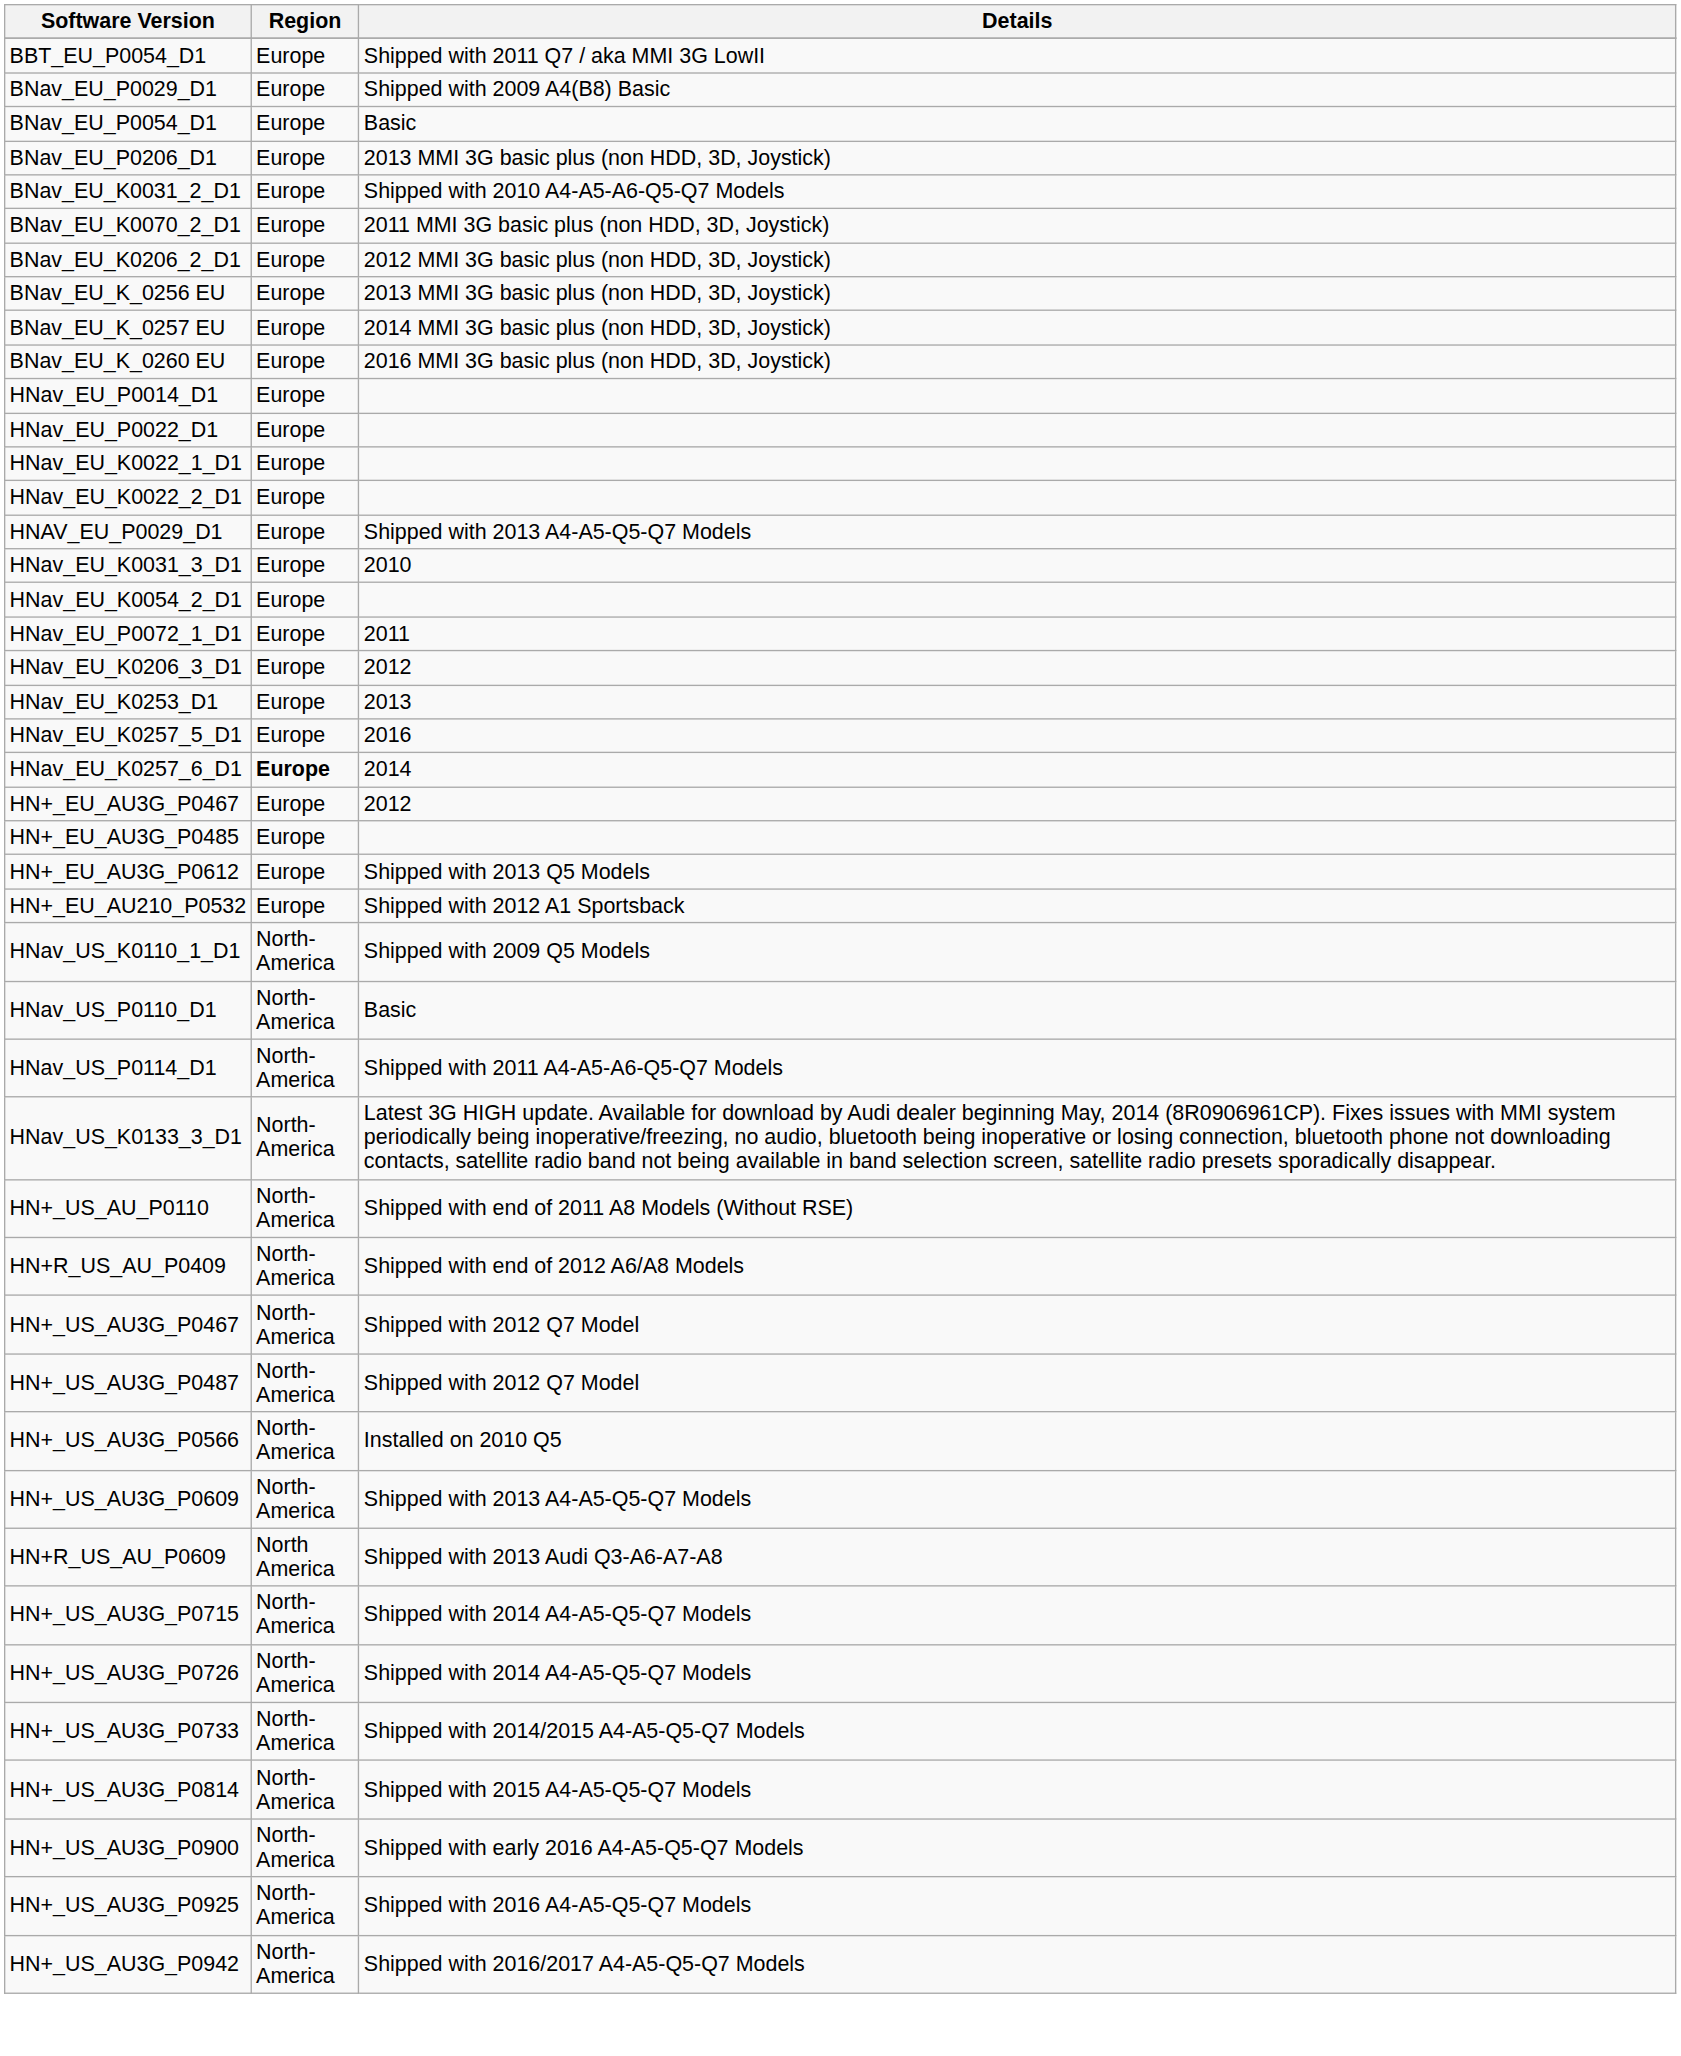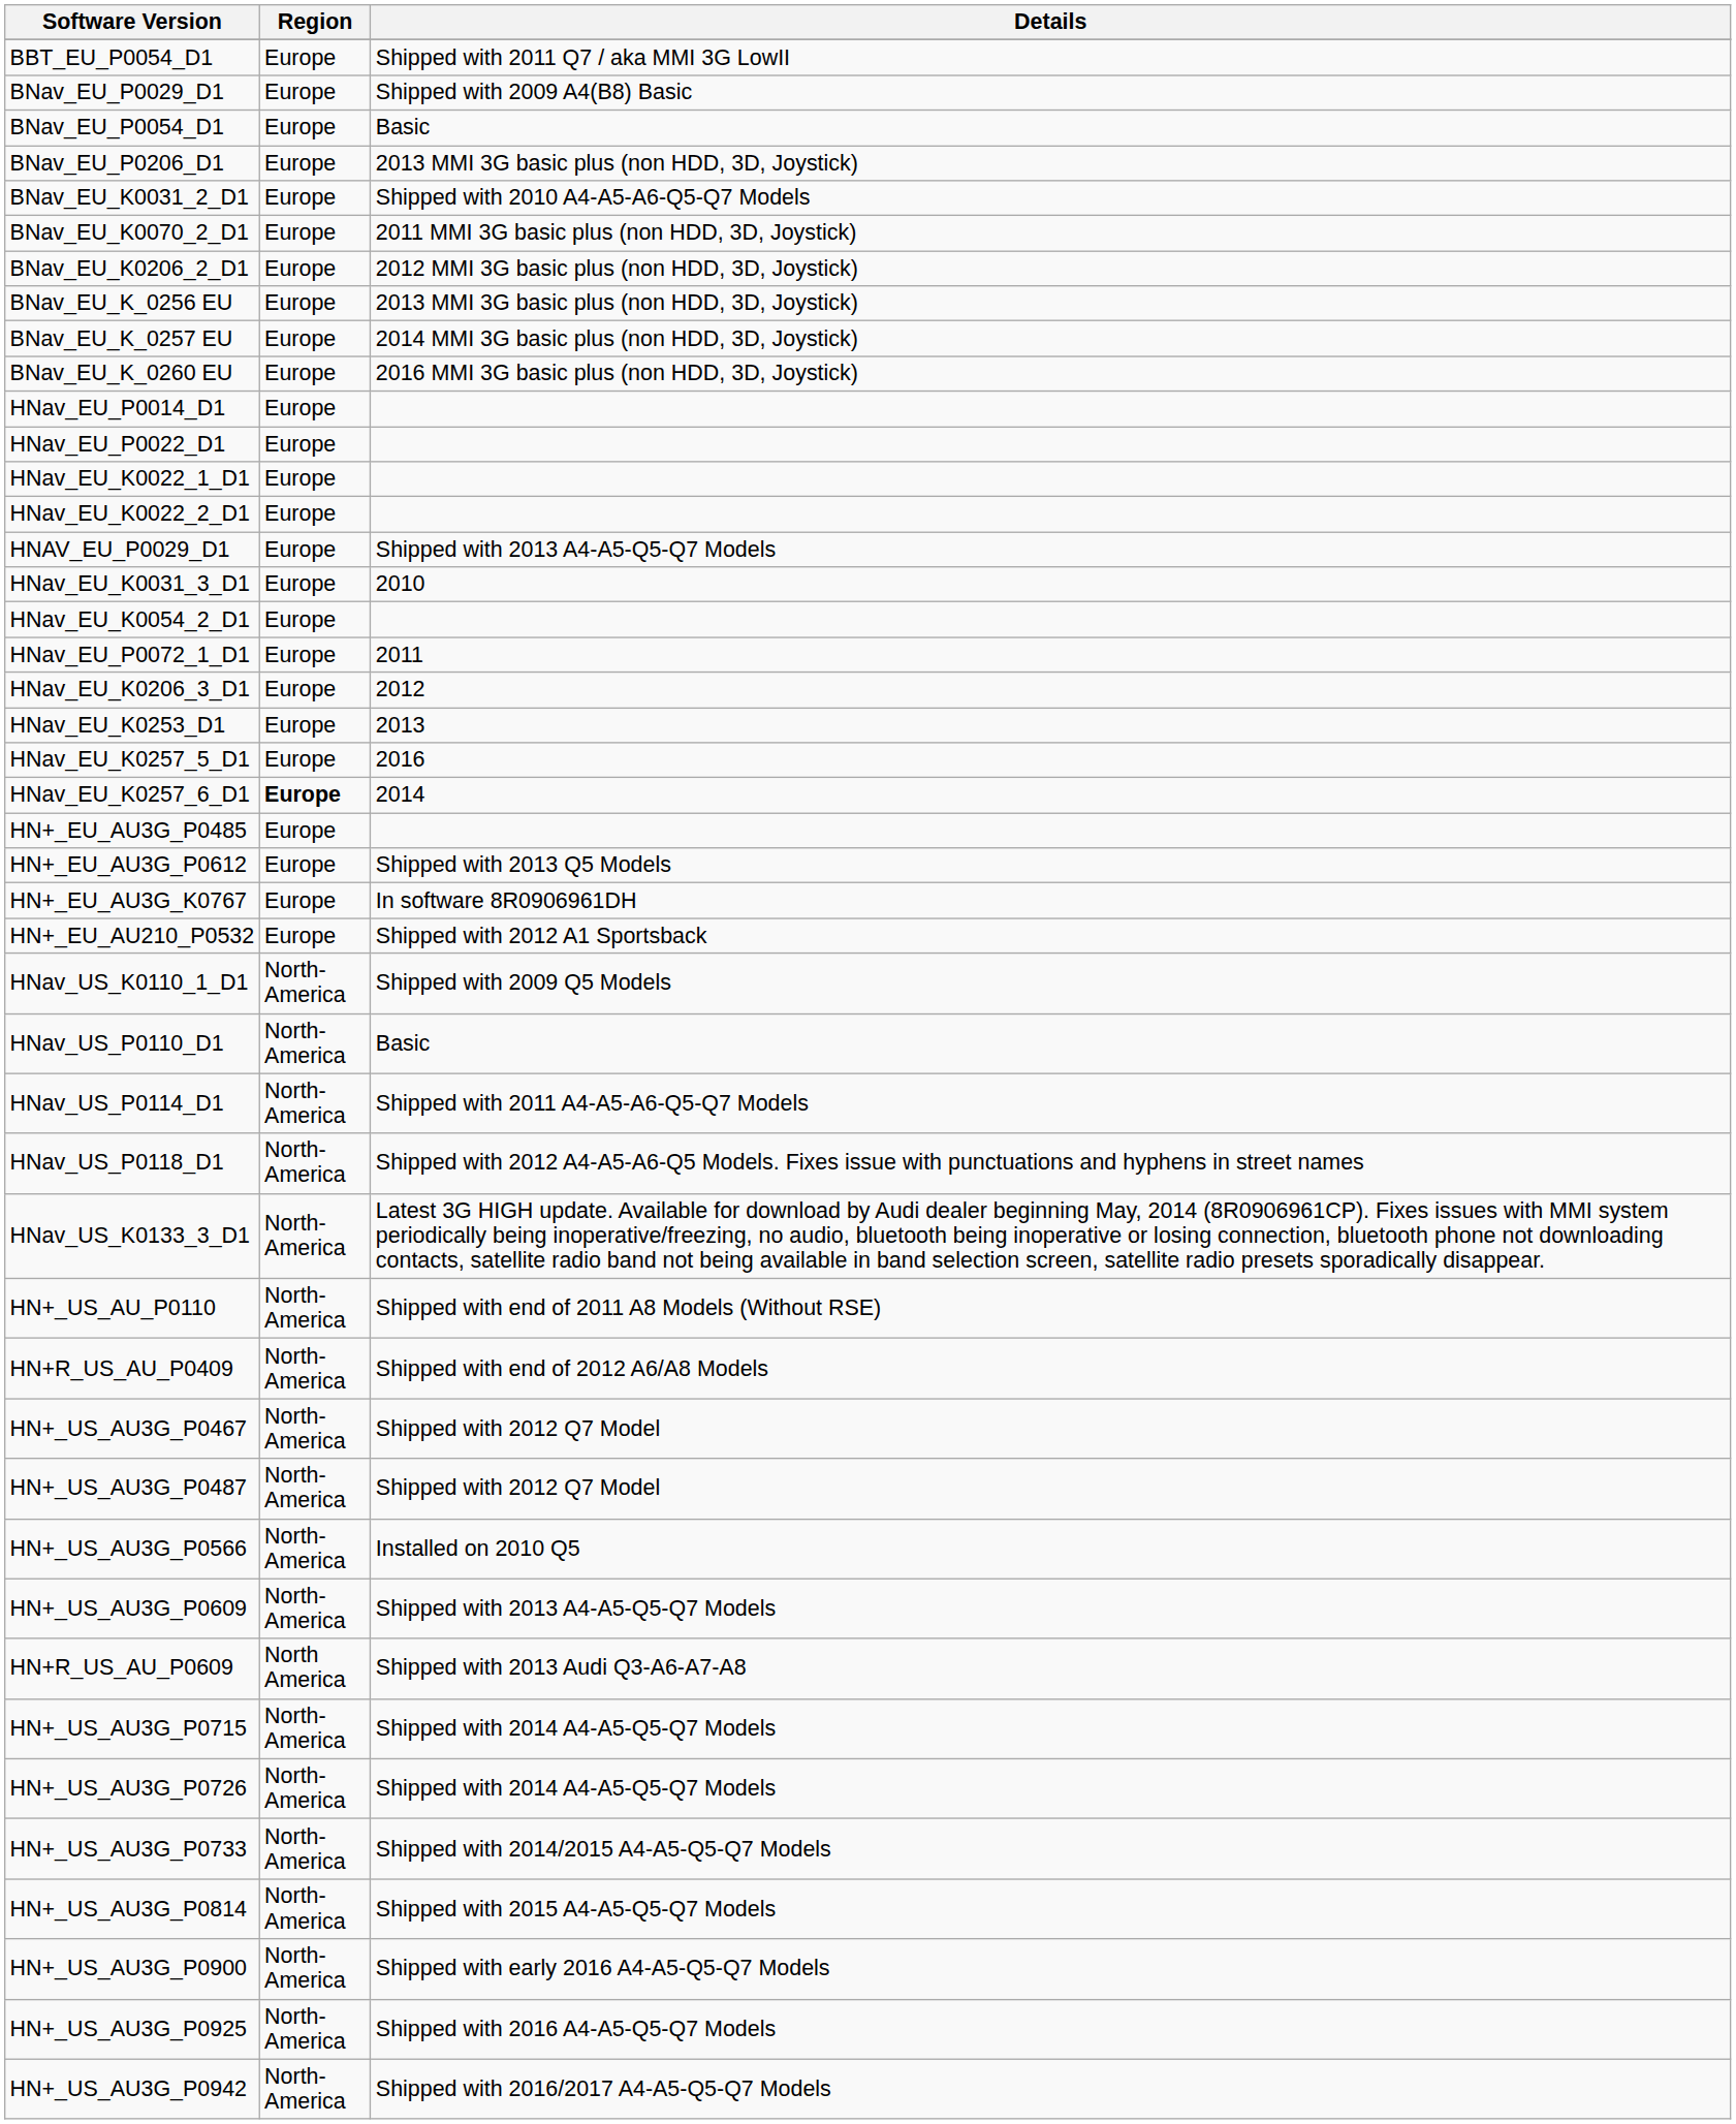 <table class="wikitable sortable sticky-header">
 <tr>
 <th>Software Version</th>
 <th>Region</th>
 <th>Details</th>
 </tr>
 <tr>
 </tr>
 <tr>
 <td>BBT_EU_P0054_D1</td>
 <td>Europe</td>
 <td>Shipped with 2011 Q7 / aka MMI 3G LowII</td>
 </tr>
 <tr>
 <td>BNav_EU_P0029_D1</td>
 <td>Europe</td>
 <td>Shipped with 2009 A4(B8) Basic</td>
 </tr>
 <tr>
 <td>BNav_EU_P0054_D1</td>
 <td>Europe</td>
 <td>Basic</td>
 </tr>
 <tr>
 <td>BNav_EU_P0206_D1</td>
 <td>Europe</td>
 <td>2013 MMI 3G basic plus (non HDD, 3D, Joystick)</td>
 </tr>
 <tr>
 <td>BNav_EU_K0031_2_D1</td>
 <td>Europe</td>
 <td>Shipped with 2010 A4-A5-A6-Q5-Q7 Models</td>
 </tr>
 <tr>
 <td>BNav_EU_K0070_2_D1</td>
 <td>Europe</td>
 <td>2011 MMI 3G basic plus (non HDD, 3D, Joystick)</td>
 </tr>
 <tr>
 <td>BNav_EU_K0206_2_D1</td>
 <td>Europe</td>
 <td>2012 MMI 3G basic plus (non HDD, 3D, Joystick)</td>
 </tr>
 <tr>
 <td>BNav_EU_K_0256 EU</td>
 <td>Europe</td>
 <td>2013 MMI 3G basic plus (non HDD, 3D, Joystick)</td>
 </tr>
 <tr>
 <td>BNav_EU_K_0257 EU</td>
 <td>Europe</td>
 <td>2014 MMI 3G basic plus (non HDD, 3D, Joystick)</td>
 </tr>
 <tr>
 <td>BNav_EU_K_0260 EU</td>
 <td>Europe</td>
 <td>2016 MMI 3G basic plus (non HDD, 3D, Joystick)</td>
 </tr>
 <tr>
 <td>HNav_EU_P0014_D1</td>
 <td>Europe</td>
 <td></td>
 </tr>
 <tr>
 <td>HNav_EU_P0022_D1</td>
 <td>Europe</td>
 <td></td>
 </tr>
 <tr>
 <td>HNav_EU_K0022_1_D1</td>
 <td>Europe</td>
 <td></td>
 </tr>
 <tr>
 <td>HNav_EU_K0022_2_D1</td>
 <td>Europe</td>
 <td></td>
 </tr>
 <tr>
 <td>HNAV_EU_P0029_D1</td>
 <td>Europe</td>
 <td>Shipped with 2013 A4-A5-Q5-Q7 Models</td>
 </tr>
 <tr>
 <td>HNav_EU_K0031_3_D1</td>
 <td>Europe</td>
 <td>2010 </td>
 </tr>
 <tr>
 <td>HNav_EU_K0054_2_D1</td>
 <td>Europe</td>
 <td></td>
 </tr>
 <tr>
 <td>HNav_EU_P0072_1_D1</td>
 <td>Europe</td>
 <td>2011</td>
 </tr>
 <tr>
 <td>HNav_EU_K0206_3_D1</td>
 <td>Europe</td>
 <td>2012 </td>
 </tr>
 <tr>
 <td>HNav_EU_K0253_D1</td>
 <td>Europe</td>
 <td>2013</td>
 </tr>
 <tr>
 <td>HNav_EU_K0257_5_D1</td>
 <td>Europe</td>
 <td>2016</td>
 </tr>
 <tr>
 <td>HNav_EU_K0257_6_D1</td>
 <td><strong>Europe</strong></td>
 <td>2014</td>
 </tr>
 <tr>
-<td>HN+_EU_AU3G_P0467</td>
-<td>Europe</td>
-<td>2012 </td>
-</tr>
-<tr>
 <td>HN+_EU_AU3G_P0485</td>
 <td>Europe</td>
 <td></td>
 </tr>
 <tr>
 <td>HN+_EU_AU3G_P0612</td>
 <td>Europe</td>
 <td>Shipped with 2013 Q5 Models</td>
+</tr>
+<tr>
+<td>HN+_EU_AU3G_K0767</td>
+<td>Europe</td>
+<td>In software 8R0906961DH</td>
 </tr>
 <tr>
 <td>HN+_EU_AU210_P0532</td>
 <td>Europe</td>
 <td>Shipped with 2012 A1 Sportsback</td>
 </tr>
 <tr>
 <td>HNav_US_K0110_1_D1</td>
 <td>North-America</td>
 <td>Shipped with 2009 Q5 Models</td>
 </tr>
 <tr>
 <td>HNav_US_P0110_D1</td>
 <td>North-America</td>
 <td>Basic</td>
 </tr>
 <tr>
 <td>HNav_US_P0114_D1</td>
 <td>North-America</td>
 <td>Shipped with 2011 A4-A5-A6-Q5-Q7 Models</td>
+</tr>
+<tr>
+<td>HNav_US_P0118_D1</td>
+<td>North-America</td>
+<td>Shipped with 2012 A4-A5-A6-Q5 Models. Fixes issue with punctuations and hyphens in street names</td>
 </tr>
 <tr>
 <td>HNav_US_K0133_3_D1</td>
 <td>North-America</td>
 <td>Latest 3G HIGH update. Available for download by Audi dealer beginning May, 2014 (8R0906961CP). Fixes issues with MMI system periodically being inoperative/freezing, no audio, bluetooth being inoperative or losing connection, bluetooth phone not downloading contacts, satellite radio band not being available in band selection screen, satellite radio presets sporadically disappear.</td>
 </tr>
 <tr>
 <td>HN+_US_AU_P0110</td>
 <td>North-America</td>
 <td>Shipped with end of 2011 A8 Models (Without RSE)</td>
 </tr>
 <tr>
 <td>HN+R_US_AU_P0409</td>
 <td>North-America</td>
 <td>Shipped with end of 2012 A6/A8 Models</td>
 </tr>
 <tr>
 <td>HN+_US_AU3G_P0467</td>
 <td>North-America</td>
 <td>Shipped with 2012 Q7 Model</td>
 </tr>
 <tr>
 <td>HN+_US_AU3G_P0487</td>
 <td>North-America</td>
 <td>Shipped with 2012 Q7 Model</td>
 </tr>
 <tr>
 <td>HN+_US_AU3G_P0566</td>
 <td>North-America</td>
 <td>Installed on 2010 Q5</td>
 </tr>
 <tr>
 <td>HN+_US_AU3G_P0609</td>
 <td>North-America</td>
 <td>Shipped with 2013 A4-A5-Q5-Q7 Models</td>
 </tr>
 <tr>
 <td>HN+R_US_AU_P0609</td>
 <td>North America</td>
 <td>Shipped with 2013 Audi Q3-A6-A7-A8 </td>
 </tr>
 <tr>
 <td>HN+_US_AU3G_P0715</td>
 <td>North-America</td>
 <td>Shipped with 2014 A4-A5-Q5-Q7 Models </td>
 </tr>
 <tr>
 <td>HN+_US_AU3G_P0726</td>
 <td>North-America</td>
 <td>Shipped with 2014 A4-A5-Q5-Q7 Models</td>
 </tr>
 <tr>
 <td>HN+_US_AU3G_P0733</td>
 <td>North-America</td>
 <td>Shipped with 2014/2015 A4-A5-Q5-Q7 Models</td>
 </tr>
 <tr>
 <td>HN+_US_AU3G_P0814</td>
 <td>North-America</td>
 <td>Shipped with 2015 A4-A5-Q5-Q7 Models</td>
 </tr>
 <tr>
 <td>HN+_US_AU3G_P0900</td>
 <td>North-America</td>
 <td>Shipped with early 2016 A4-A5-Q5-Q7 Models</td>
 </tr>
 <tr>
 <td>HN+_US_AU3G_P0925</td>
 <td>North-America</td>
 <td>Shipped with 2016 A4-A5-Q5-Q7 Models</td>
 </tr>
 <tr>
 <td>HN+_US_AU3G_P0942</td>
 <td>North-America</td>
 <td>Shipped with 2016/2017 A4-A5-Q5-Q7 Models</td>
 </tr>
 </table>
